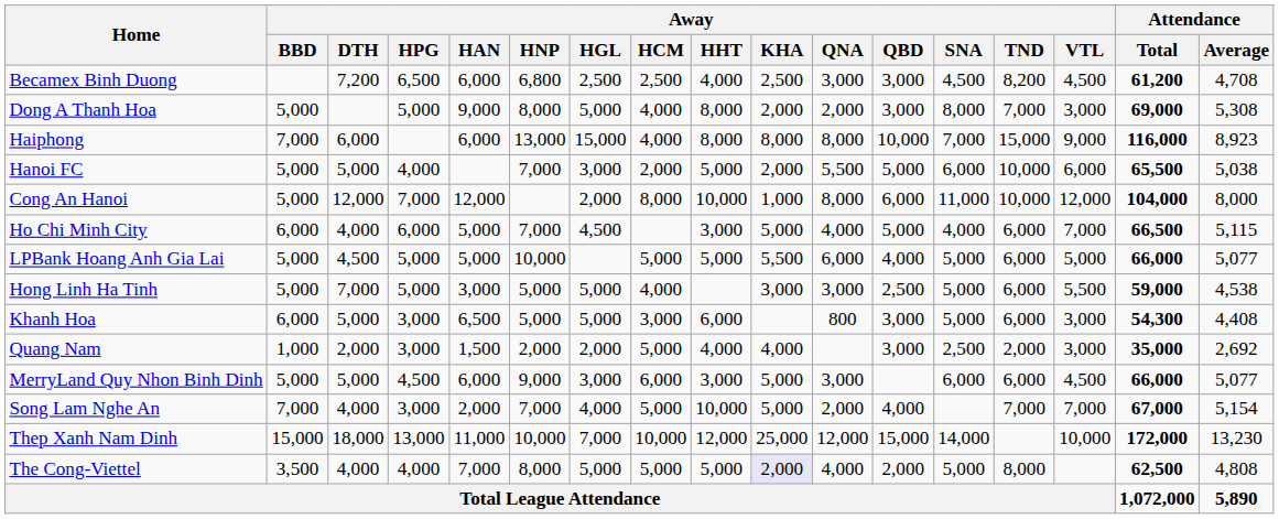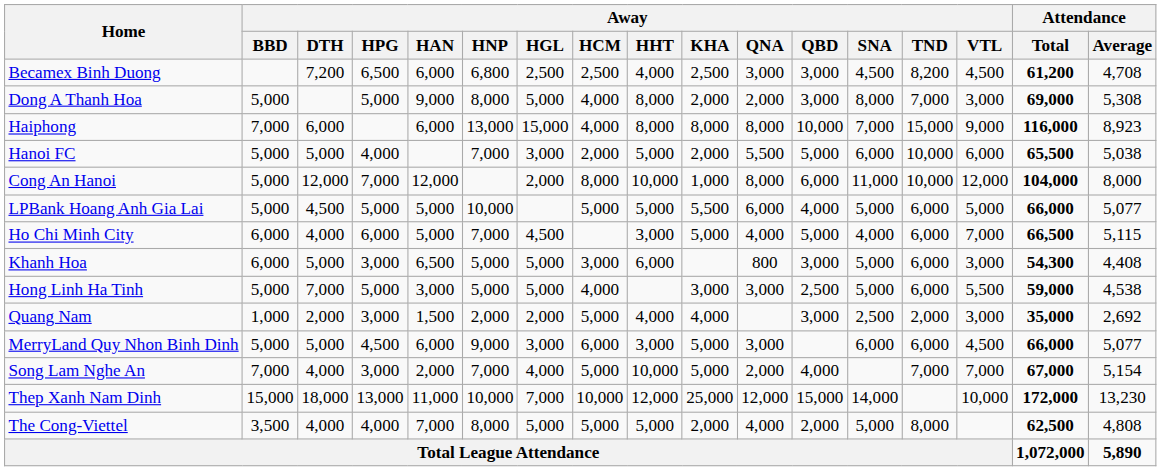 <table class="wikitable" style="text-align:center;">
 <tr>
 <th rowspan="2">Home</th>
 <th colspan="14">Away</th>
 <th colspan="2">Attendance</th>
 </tr>
 <tr>
 <th>BBD</th>
 <th>DTH</th>
 <th>HPG</th>
 <th>HAN</th>
 <th>HNP</th>
 <th>HGL</th>
 <th>HCM</th>
 <th>HHT</th>
 <th>KHA</th>
 <th>QNA</th>
 <th>QBD</th>
 <th>SNA</th>
 <th>TND</th>
 <th>VTL</th>
 <th>Total</th>
 <th>Average</th>
 </tr>
 <tr>
 <td align=left><a href='#'>Becamex Binh Duong</a></td>
 <td></td>
 <td>7,200</td>
 <td>6,500</td>
 <td>6,000</td>
 <td>6,800</td>
 <td>2,500</td>
 <td>2,500</td>
 <td>4,000</td>
 <td>2,500</td>
 <td>3,000</td>
 <td>3,000</td>
 <td>4,500</td>
 <td>8,200</td>
 <td>4,500</td>
 <td><strong>61,200</strong></td>
 <td>4,708</td>
 </tr>
 <tr>
 <td align=left><a href='#'>Dong A Thanh Hoa</a></td>
 <td>5,000</td>
 <td></td>
 <td>5,000</td>
 <td>9,000</td>
 <td>8,000</td>
 <td>5,000</td>
 <td>4,000</td>
 <td>8,000</td>
 <td>2,000</td>
 <td>2,000</td>
 <td>3,000</td>
 <td>8,000</td>
 <td>7,000</td>
 <td>3,000</td>
 <td><strong>69,000</strong></td>
 <td>5,308</td>
 </tr>
 <tr>
 <td align=left><a href='#'>Haiphong</a></td>
 <td>7,000</td>
 <td>6,000</td>
 <td></td>
 <td>6,000</td>
 <td>13,000</td>
 <td>15,000</td>
 <td>4,000</td>
 <td>8,000</td>
 <td>8,000</td>
 <td>8,000</td>
 <td>10,000</td>
 <td>7,000</td>
 <td>15,000</td>
 <td>9,000</td>
 <td><strong>116,000</strong></td>
 <td>8,923</td>
 </tr>
 <tr>
 <td align=left><a href='#'>Hanoi FC</a></td>
 <td>5,000</td>
 <td>5,000</td>
 <td>4,000</td>
 <td></td>
 <td>7,000</td>
 <td>3,000</td>
 <td>2,000</td>
 <td>5,000</td>
 <td>2,000</td>
 <td>5,500</td>
 <td>5,000</td>
 <td>6,000</td>
 <td>10,000</td>
 <td>6,000</td>
 <td><strong>65,500</strong></td>
 <td>5,038</td>
 </tr>
 <tr>
 <td align=left><a href='#'>Cong An Hanoi</a></td>
 <td>5,000</td>
 <td>12,000</td>
 <td>7,000</td>
 <td>12,000</td>
 <td></td>
 <td>2,000</td>
 <td>8,000</td>
 <td>10,000</td>
 <td>1,000</td>
 <td>8,000</td>
 <td>6,000</td>
 <td>11,000</td>
 <td>10,000</td>
 <td>12,000</td>
 <td><strong>104,000</strong></td>
 <td>8,000</td>
 </tr>
 <tr>
+<td align=left><a href='#'>LPBank Hoang Anh Gia Lai</a></td>
+<td>5,000</td>
+<td>4,500</td>
+<td>5,000</td>
+<td>5,000</td>
+<td>10,000</td>
+<td></td>
+<td>5,000</td>
+<td>5,000</td>
+<td>5,500</td>
+<td>6,000</td>
+<td>4,000</td>
+<td>5,000</td>
+<td>6,000</td>
+<td>5,000</td>
+<td><strong>66,000</strong></td>
+<td>5,077</td>
+</tr>
+<tr>
 <td align=left><a href='#'>Ho Chi Minh City</a></td>
 <td>6,000</td>
 <td>4,000</td>
 <td>6,000</td>
 <td>5,000</td>
 <td>7,000</td>
 <td>4,500</td>
 <td></td>
 <td>3,000</td>
 <td>5,000</td>
 <td>4,000</td>
 <td>5,000</td>
 <td>4,000</td>
 <td>6,000</td>
 <td>7,000</td>
 <td><strong>66,500</strong></td>
 <td>5,115</td>
 </tr>
 <tr>
-<td align=left><a href='#'>LPBank Hoang Anh Gia Lai</a></td>
+<td align=left><a href='#'>Khanh Hoa</a></td>
+<td>6,000</td>
 <td>5,000</td>
-<td>4,500</td>
+<td>3,000</td>
+<td>6,500</td>
 <td>5,000</td>
 <td>5,000</td>
-<td>10,000</td>
+<td>3,000</td>
+<td>6,000</td>
 <td></td>
-<td>5,000</td>
-<td>5,000</td>
-<td>5,500</td>
-<td>6,000</td>
-<td>4,000</td>
+<td>800</td>
+<td>3,000</td>
 <td>5,000</td>
 <td>6,000</td>
-<td>5,000</td>
-<td><strong>66,000</strong></td>
-<td>5,077</td>
+<td>3,000</td>
+<td><strong>54,300</strong></td>
+<td>4,408</td>
 </tr>
 <tr>
 <td align=left><a href='#'>Hong Linh Ha Tinh</a></td>
 <td>5,000</td>
 <td>7,000</td>
 <td>5,000</td>
 <td>3,000</td>
 <td>5,000</td>
 <td>5,000</td>
 <td>4,000</td>
 <td></td>
 <td>3,000</td>
 <td>3,000</td>
 <td>2,500</td>
 <td>5,000</td>
 <td>6,000</td>
 <td>5,500</td>
 <td><strong>59,000</strong></td>
 <td>4,538</td>
-</tr>
-<tr>
-<td align=left><a href='#'>Khanh Hoa</a></td>
-<td>6,000</td>
-<td>5,000</td>
-<td>3,000</td>
-<td>6,500</td>
-<td>5,000</td>
-<td>5,000</td>
-<td>3,000</td>
-<td>6,000</td>
-<td></td>
-<td>800</td>
-<td>3,000</td>
-<td>5,000</td>
-<td>6,000</td>
-<td>3,000</td>
-<td><strong>54,300</strong></td>
-<td>4,408</td>
 </tr>
 <tr>
 <td align=left><a href='#'>Quang Nam</a></td>
 <td>1,000</td>
 <td>2,000</td>
 <td>3,000</td>
 <td>1,500</td>
 <td>2,000</td>
 <td>2,000</td>
 <td>5,000</td>
 <td>4,000</td>
 <td>4,000</td>
 <td></td>
 <td>3,000</td>
 <td>2,500</td>
 <td>2,000</td>
 <td>3,000</td>
 <td><strong>35,000</strong></td>
 <td>2,692</td>
 </tr>
 <tr>
 <td align=left><a href='#'>MerryLand Quy Nhon Binh Dinh</a></td>
 <td>5,000</td>
 <td>5,000</td>
 <td>4,500</td>
 <td>6,000</td>
 <td>9,000</td>
 <td>3,000</td>
 <td>6,000</td>
 <td>3,000</td>
 <td>5,000</td>
 <td>3,000</td>
 <td></td>
 <td>6,000</td>
 <td>6,000</td>
 <td>4,500</td>
 <td><strong>66,000</strong></td>
 <td>5,077</td>
 </tr>
 <tr>
 <td align=left><a href='#'>Song Lam Nghe An</a></td>
 <td>7,000</td>
 <td>4,000</td>
 <td>3,000</td>
 <td>2,000</td>
 <td>7,000</td>
 <td>4,000</td>
 <td>5,000</td>
 <td>10,000</td>
 <td>5,000</td>
 <td>2,000</td>
 <td>4,000</td>
 <td></td>
 <td>7,000</td>
 <td>7,000</td>
 <td><strong>67,000</strong></td>
 <td>5,154</td>
 </tr>
 <tr>
 <td align=left><a href='#'>Thep Xanh Nam Dinh</a></td>
 <td>15,000</td>
 <td>18,000</td>
 <td>13,000</td>
 <td>11,000</td>
 <td>10,000</td>
 <td>7,000</td>
 <td>10,000</td>
 <td>12,000</td>
 <td>25,000</td>
 <td>12,000</td>
 <td>15,000</td>
 <td>14,000</td>
 <td></td>
 <td>10,000</td>
 <td><strong>172,000</strong></td>
 <td>13,230</td>
 </tr>
 <tr>
 <td align=left><a href='#'>The Cong-Viettel</a></td>
 <td>3,500</td>
 <td>4,000</td>
 <td>4,000</td>
 <td>7,000</td>
 <td>8,000</td>
 <td>5,000</td>
 <td>5,000</td>
 <td>5,000</td>
-<td style="background: lavender;">2,000</td>
+<td>2,000</td>
 <td>4,000</td>
 <td>2,000</td>
 <td>5,000</td>
 <td>8,000</td>
 <td></td>
 <td><strong>62,500</strong></td>
 <td>4,808</td>
 </tr>
 <tr>
 <th colspan="15">Total League Attendance</th>
 <td><strong>1,072,000</strong></td>
 <td><strong>5,890</strong></td>
 </tr>
 </table>
